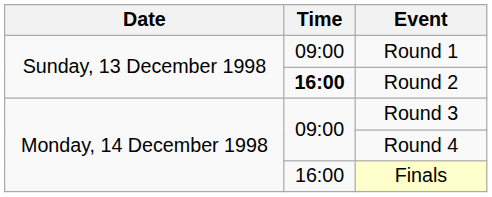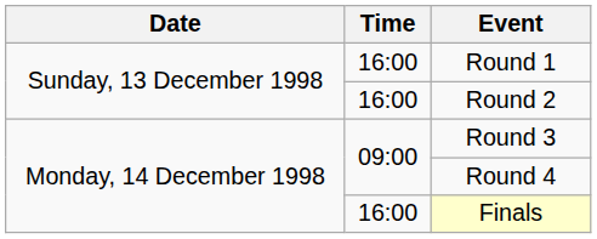 <table class = "wikitable" style="text-align:center;">
 <tr>
 <th width=220>Date</th>
 <th width=50>Time</th>
 <th width=100>Event</th>
 </tr>
 <tr>
 <td rowspan=2>Sunday, 13 December 1998</td>
-<td>09:00</td>
+<td>16:00</td>
 <td>Round 1</td>
 </tr>
 <tr>
-<td><strong>16:00</strong></td>
+<td>16:00</td>
 <td>Round 2</td>
 </tr>
 <tr>
 <td rowspan=3>Monday, 14 December 1998</td>
 <td rowspan=2>09:00</td>
 <td>Round 3</td>
 </tr>
 <tr>
 <td>Round 4</td>
 </tr>
 <tr>
 <td>16:00</td>
 <td bgcolor=ffffcc>Finals</td>
 </tr>
 </table>
